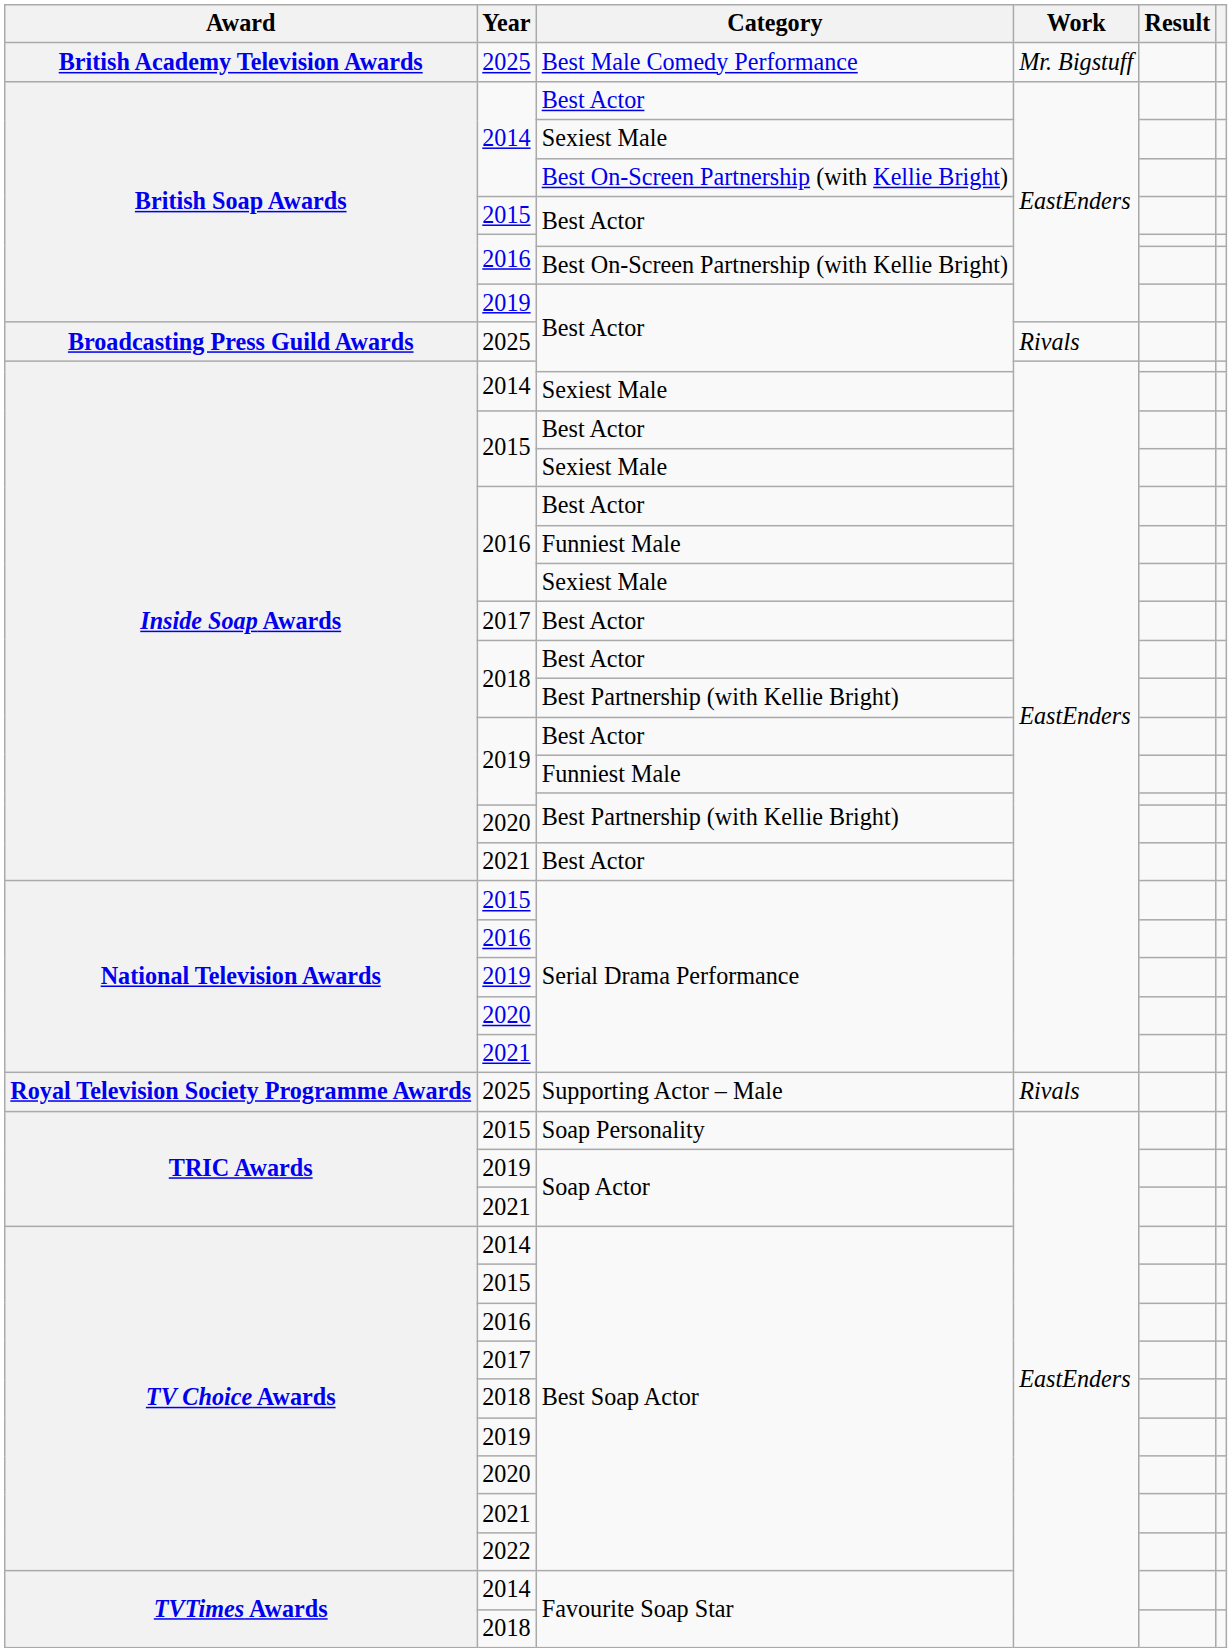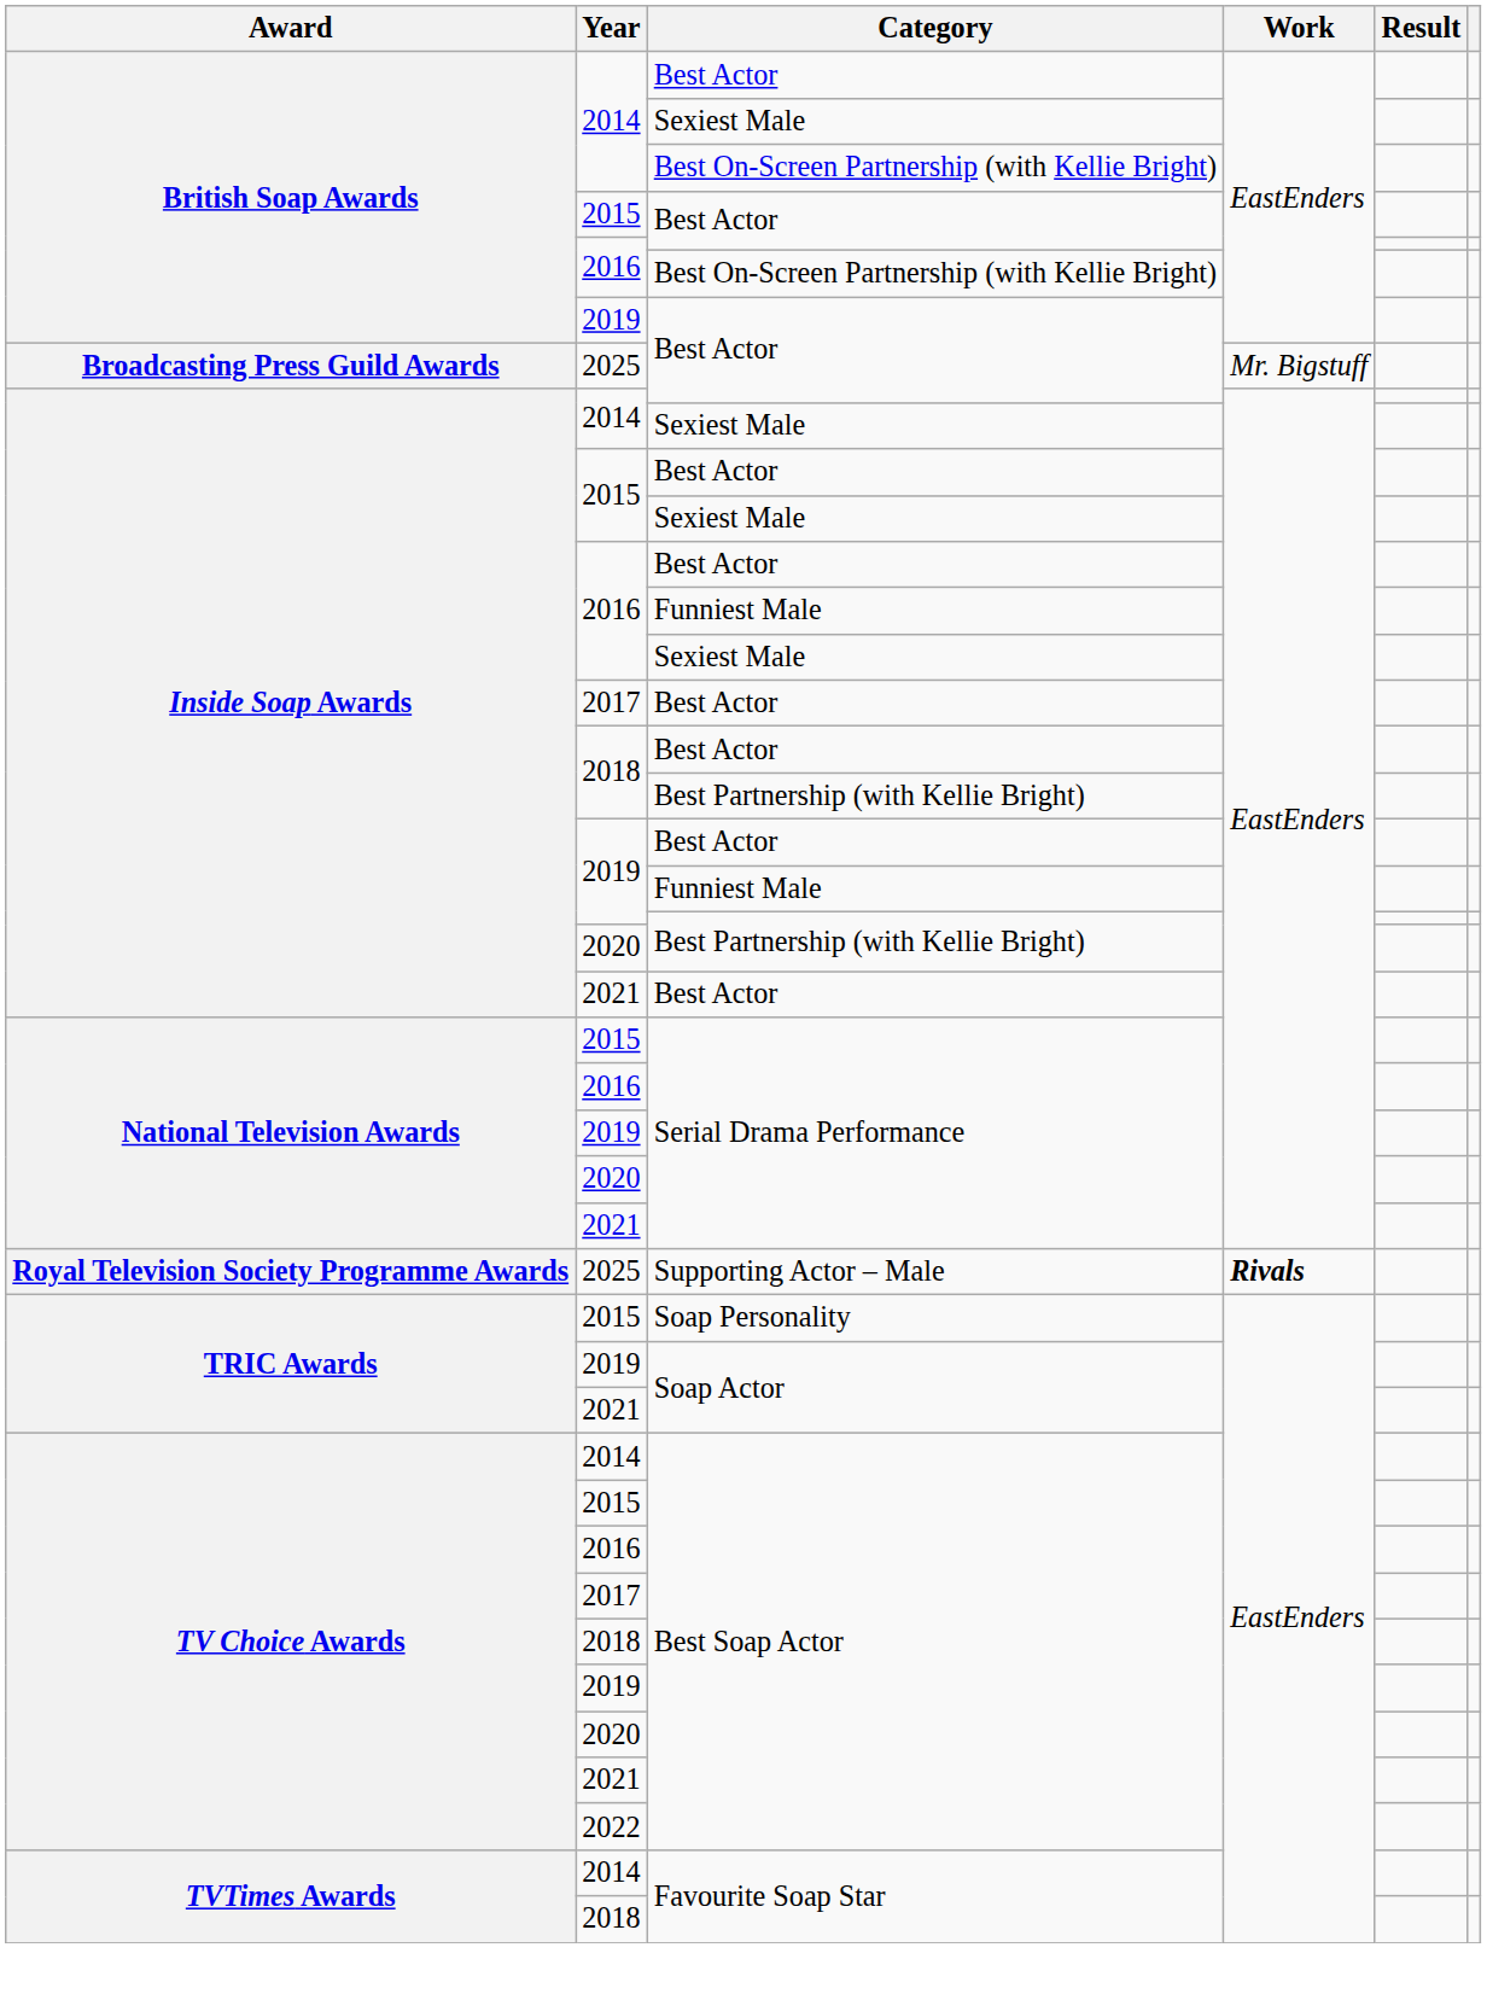 <table class="wikitable sortable plainrowheaders">
 <tr>
 <th scope="col">Award</th>
 <th scope="col">Year</th>
 <th scope="col">Category</th>
 <th scope="col">Work</th>
 <th scope="col">Result</th>
 <th scope="col" class="unsortable"></th>
-</tr>
-<tr>
-<th scope="row"><a href='#'>British Academy Television Awards</a></th>
-<td style="text-align:center;"><a href='#'>2025</a></td>
-<td><a href='#'>Best Male Comedy Performance</a></td>
-<td><em>Mr. Bigstuff</em></td>
-<td></td>
-<td style="text-align:center;"></td>
 </tr>
 <tr>
 <th scope="row" rowspan="7"><a href='#'>British Soap Awards</a></th>
 <td style="text-align:center;" rowspan="3"><a href='#'>2014</a></td>
 <td><a href='#'>Best Actor</a></td>
 <td rowspan="7"><em>EastEnders</em></td>
 <td></td>
 <td style="text-align:center;"></td>
 </tr>
 <tr>
 <td>Sexiest Male</td>
 <td></td>
 <td style="text-align:center;"></td>
 </tr>
 <tr>
 <td><a href='#'>Best On-Screen Partnership</a> (with <a href='#'>Kellie Bright</a>)</td>
 <td></td>
 <td style="text-align:center;"></td>
 </tr>
 <tr>
 <td style="text-align:center;"><a href='#'>2015</a></td>
 <td rowspan="2">Best Actor</td>
 <td></td>
 <td style="text-align:center;"></td>
 </tr>
 <tr>
 <td style="text-align:center;" rowspan="2"><a href='#'>2016</a></td>
 <td></td>
 <td style="text-align:center;"></td>
 </tr>
 <tr>
 <td>Best On-Screen Partnership (with Kellie Bright)</td>
 <td></td>
 <td style="text-align:center;"></td>
 </tr>
 <tr>
 <td style="text-align:center;"><a href='#'>2019</a></td>
 <td rowspan="3">Best Actor</td>
 <td></td>
 <td style="text-align:center;"></td>
 </tr>
 <tr>
 <th scope="row"><a href='#'>Broadcasting Press Guild Awards</a></th>
 <td style="text-align:center;">2025</td>
-<td><em>Rivals</em></td>
+<td><em>Mr. Bigstuff</em></td>
 <td></td>
 <td style="text-align:center;"></td>
 </tr>
 <tr>
 <th scope="row" rowspan="15"><a href='#'><em>Inside Soap</em> Awards</a></th>
 <td style="text-align:center;" rowspan="2">2014</td>
 <td rowspan="20"><em>EastEnders</em></td>
 <td></td>
 <td style="text-align:center;"></td>
 </tr>
 <tr>
 <td>Sexiest Male</td>
 <td></td>
 <td style="text-align:center;"></td>
 </tr>
 <tr>
 <td style="text-align:center;" rowspan="2">2015</td>
 <td>Best Actor</td>
 <td></td>
 <td style="text-align:center;"></td>
 </tr>
 <tr>
 <td>Sexiest Male</td>
 <td></td>
 <td style="text-align:center;"></td>
 </tr>
 <tr>
 <td style="text-align:center;" rowspan="3">2016</td>
 <td>Best Actor</td>
 <td></td>
 <td style="text-align:center;"></td>
 </tr>
 <tr>
 <td>Funniest Male</td>
 <td></td>
 <td style="text-align:center;"></td>
 </tr>
 <tr>
 <td>Sexiest Male</td>
 <td></td>
 <td style="text-align:center;"></td>
 </tr>
 <tr>
 <td style="text-align:center;">2017</td>
 <td>Best Actor</td>
 <td></td>
 <td style="text-align:center;"></td>
 </tr>
 <tr>
 <td style="text-align:center;" rowspan="2">2018</td>
 <td>Best Actor</td>
 <td></td>
 <td style="text-align:center;"></td>
 </tr>
 <tr>
 <td>Best Partnership (with Kellie Bright)</td>
 <td></td>
 <td style="text-align:center;"></td>
 </tr>
 <tr>
 <td style="text-align:center;" rowspan="3">2019</td>
 <td>Best Actor</td>
 <td></td>
 <td style="text-align:center;"></td>
 </tr>
 <tr>
 <td>Funniest Male</td>
 <td></td>
 <td style="text-align:center;"></td>
 </tr>
 <tr>
 <td rowspan="2">Best Partnership (with Kellie Bright)</td>
 <td></td>
 <td style="text-align:center;"></td>
 </tr>
 <tr>
 <td style="text-align:center;">2020</td>
 <td></td>
 <td style="text-align:center;"></td>
 </tr>
 <tr>
 <td style="text-align:center;">2021</td>
 <td>Best Actor</td>
 <td></td>
 <td style="text-align:center;"></td>
 </tr>
 <tr>
 <th scope="row" rowspan="5"><a href='#'>National Television Awards</a></th>
 <td style="text-align:center;"><a href='#'>2015</a></td>
 <td rowspan="5">Serial Drama Performance</td>
 <td></td>
 <td style="text-align:center;"></td>
 </tr>
 <tr>
 <td style="text-align:center;"><a href='#'>2016</a></td>
 <td></td>
 <td style="text-align:center;"></td>
 </tr>
 <tr>
 <td style="text-align:center;"><a href='#'>2019</a></td>
 <td></td>
 <td style="text-align:center;"></td>
 </tr>
 <tr>
 <td style="text-align:center;"><a href='#'>2020</a></td>
 <td></td>
 <td style="text-align:center;"></td>
 </tr>
 <tr>
 <td style="text-align:center;"><a href='#'>2021</a></td>
 <td></td>
 <td style="text-align:center;"></td>
 </tr>
 <tr>
 <th scope="row"><a href='#'>Royal Television Society Programme Awards</a></th>
 <td style="text-align:center;">2025</td>
 <td>Supporting Actor – Male</td>
-<td><em>Rivals</em></td>
+<td><strong><em>Rivals</em></strong></td>
 <td></td>
 <td style="text-align:center;"></td>
 </tr>
 <tr>
 <th scope="row" rowspan="3"><a href='#'>TRIC Awards</a></th>
 <td style="text-align:center;">2015</td>
 <td>Soap Personality</td>
 <td rowspan="14"><em>EastEnders</em></td>
 <td></td>
 <td style="text-align:center;"></td>
 </tr>
 <tr>
 <td style="text-align:center;">2019</td>
 <td rowspan="2">Soap Actor</td>
 <td></td>
 <td style="text-align:center;"></td>
 </tr>
 <tr>
 <td style="text-align:center;">2021</td>
 <td></td>
 <td style="text-align:center;"></td>
 </tr>
 <tr>
 <th scope="row" rowspan="9"><a href='#'><em>TV Choice</em> Awards</a></th>
 <td style="text-align:center;">2014</td>
 <td rowspan="9">Best Soap Actor</td>
 <td></td>
 <td style="text-align:center;"></td>
 </tr>
 <tr>
 <td style="text-align:center;">2015</td>
 <td></td>
 <td style="text-align:center;"></td>
 </tr>
 <tr>
 <td style="text-align:center;">2016</td>
 <td></td>
 <td style="text-align:center;"></td>
 </tr>
 <tr>
 <td style="text-align:center;">2017</td>
 <td></td>
 <td style="text-align:center;"></td>
 </tr>
 <tr>
 <td style="text-align:center;">2018</td>
 <td></td>
 <td style="text-align:center;"></td>
 </tr>
 <tr>
 <td style="text-align:center;">2019</td>
 <td></td>
 <td style="text-align:center;"></td>
 </tr>
 <tr>
 <td style="text-align:center;">2020</td>
 <td></td>
 <td style="text-align:center;"></td>
 </tr>
 <tr>
 <td style="text-align:center;">2021</td>
 <td></td>
 <td style="text-align:center;"></td>
 </tr>
 <tr>
 <td style="text-align:center;">2022</td>
 <td></td>
 <td style="text-align:center;"></td>
 </tr>
 <tr>
 <th scope="row" rowspan="2"><a href='#'><em>TVTimes</em> Awards</a></th>
 <td style="text-align:center;">2014</td>
 <td rowspan="2">Favourite Soap Star</td>
 <td></td>
 <td style="text-align:center;"></td>
 </tr>
 <tr>
 <td style="text-align:center;">2018</td>
 <td></td>
 <td style="text-align:center;"></td>
 </tr>
 </table>
